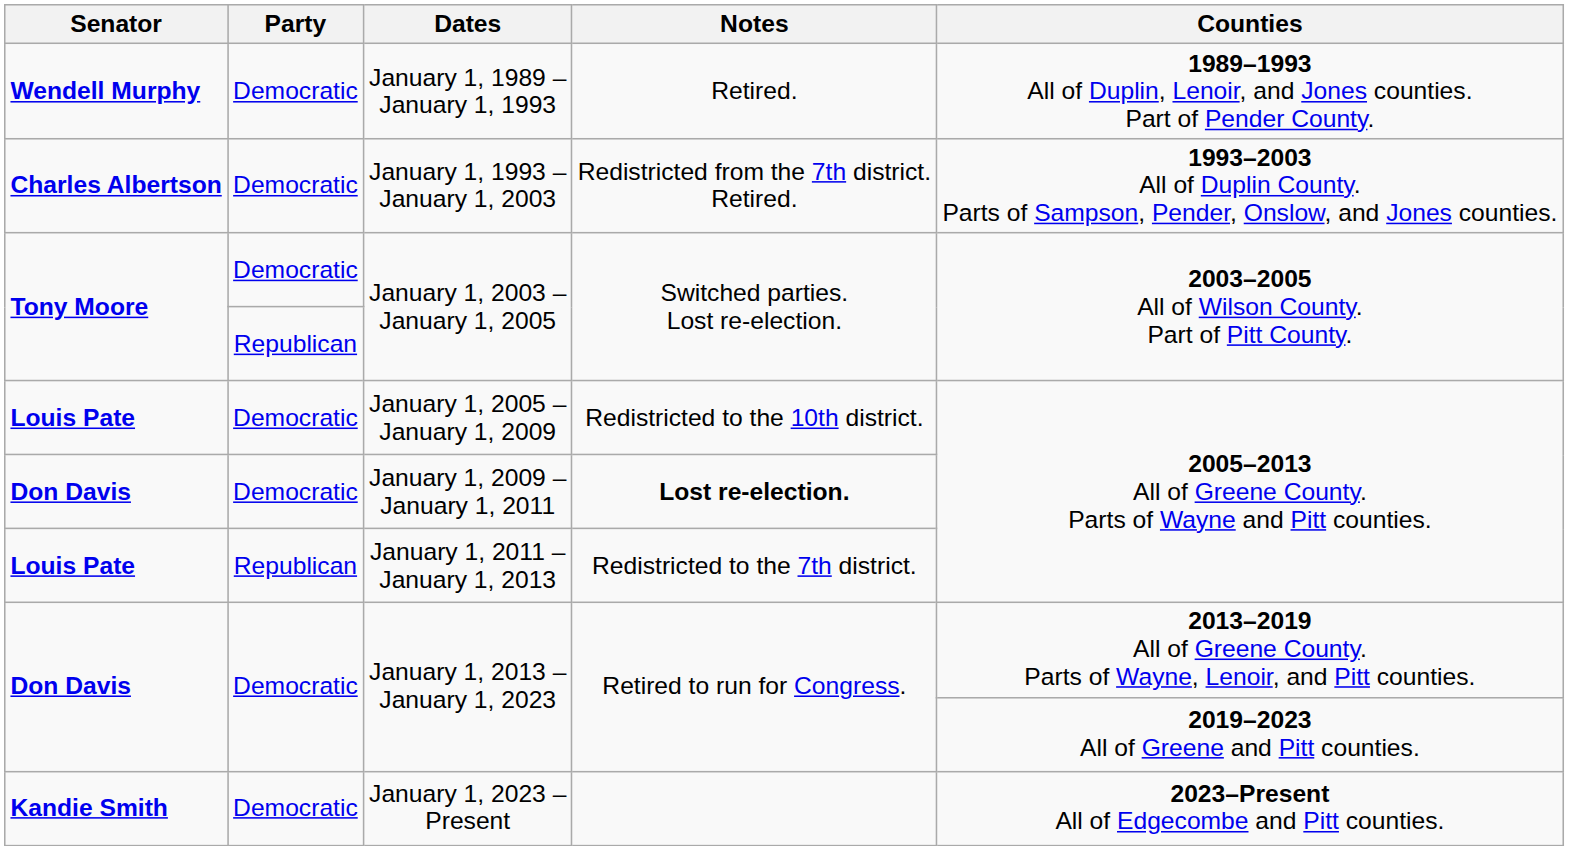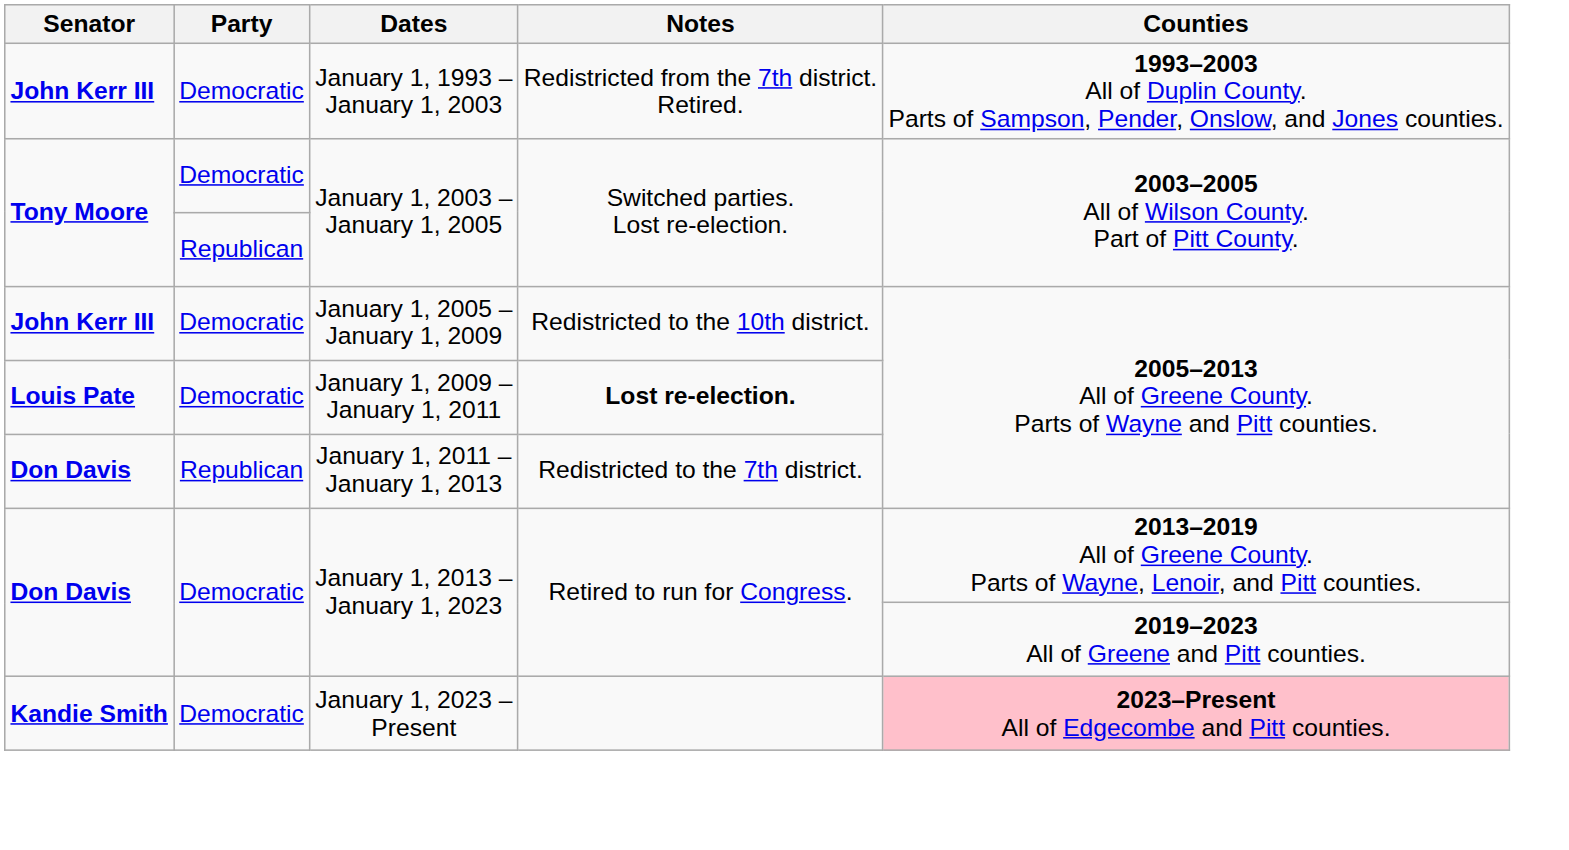 <table class=wikitable style="text-align:center">
 <tr>
 <th>Senator</th>
 <th>Party</th>
 <th>Dates</th>
 <th>Notes</th>
 <th>Counties</th>
 </tr>
 <tr style="height:3em">
-<td align=left><strong><a href='#'>Wendell Murphy</a></strong></td>
-<td><a href='#'>Democratic</a></td>
-<td nowrap>January 1, 1989 – <br> January 1, 1993</td>
-<td>Retired.</td>
-<td><strong>1989–1993</strong><br> All of <a href='#'>Duplin</a>, <a href='#'>Lenoir</a>, and <a href='#'>Jones</a> counties. <br> Part of <a href='#'>Pender County</a>.</td>
-</tr>
-<tr style="height:3em">
-<td align=left><strong><a href='#'>Charles Albertson</a></strong></td>
+<td align=left><strong><a href='#'>John Kerr III</a></strong></td>
 <td><a href='#'>Democratic</a></td>
 <td nowrap>January 1, 1993 – <br> January 1, 2003</td>
 <td>Redistricted from the <a href='#'>7th</a> district. <br> Retired.</td>
 <td><strong>1993–2003</strong><br> All of <a href='#'>Duplin County</a>. <br> Parts of <a href='#'>Sampson</a>, <a href='#'>Pender</a>, <a href='#'>Onslow</a>, and <a href='#'>Jones</a> counties.</td>
 </tr>
 <tr style="height:3em">
 <td rowspan=2 align=left><strong><a href='#'>Tony Moore</a></strong></td>
 <td><a href='#'>Democratic</a></td>
 <td rowspan=2 nowrap>January 1, 2003 –<br>January 1, 2005</td>
 <td rowspan=2>Switched parties. <br> Lost re-election.</td>
 <td rowspan=2><strong>2003–2005</strong><br> All of <a href='#'>Wilson County</a>. <br> Part of <a href='#'>Pitt County</a>.</td>
 </tr>
 <tr style="height:3em">
 <td><a href='#'>Republican</a></td>
 </tr>
 <tr style="height:3em">
-<td align=left><strong><a href='#'>Louis Pate</a></strong></td>
+<td align=left><strong><a href='#'>John Kerr III</a></strong></td>
 <td><a href='#'>Democratic</a></td>
 <td nowrap>January 1, 2005 – <br> January 1, 2009</td>
 <td>Redistricted to the <a href='#'>10th</a> district.</td>
 <td rowspan=3><strong>2005–2013</strong> <br> All of <a href='#'>Greene County</a>. <br> Parts of <a href='#'>Wayne</a> and <a href='#'>Pitt</a> counties.</td>
 </tr>
 <tr style="height:3em">
-<td align=left><strong><a href='#'>Don Davis</a></strong></td>
+<td align=left><strong><a href='#'>Louis Pate</a></strong></td>
 <td><a href='#'>Democratic</a></td>
 <td nowrap>January 1, 2009 – <br> January 1, 2011</td>
 <td><strong>Lost re-election.</strong></td>
 </tr>
 <tr style="height:3em">
-<td align=left><strong><a href='#'>Louis Pate</a></strong></td>
+<td align=left><strong><a href='#'>Don Davis</a></strong></td>
 <td><a href='#'>Republican</a></td>
 <td nowrap>January 1, 2011 – <br> January 1, 2013</td>
 <td>Redistricted to the <a href='#'>7th</a> district.</td>
 </tr>
 <tr style="height:3em">
 <td rowspan=2 align=left><strong><a href='#'>Don Davis</a></strong></td>
 <td rowspan=2 ><a href='#'>Democratic</a></td>
 <td rowspan=2 nowrap>January 1, 2013 –<br> January 1, 2023</td>
 <td rowspan=2>Retired to run for <a href='#'>Congress</a>.</td>
 <td><strong>2013–2019</strong> <br> All of <a href='#'>Greene County</a>. <br> Parts of <a href='#'>Wayne</a>, <a href='#'>Lenoir</a>, and <a href='#'>Pitt</a> counties.</td>
 </tr>
 <tr style="height:3em">
 <td><strong>2019–2023</strong> <br> All of <a href='#'>Greene</a> and <a href='#'>Pitt</a> counties.</td>
 </tr>
 <tr style="height:3em">
 <td align=left><strong><a href='#'>Kandie Smith</a></strong></td>
 <td><a href='#'>Democratic</a></td>
 <td nowrap>January 1, 2023 – <br> Present</td>
 <td></td>
-<td><strong>2023–Present</strong> <br>All of <a href='#'>Edgecombe</a> and <a href='#'>Pitt</a> counties.</td>
+<td style="background: pink;"><strong>2023–Present</strong> <br>All of <a href='#'>Edgecombe</a> and <a href='#'>Pitt</a> counties.</td>
 </tr>
 </table>
